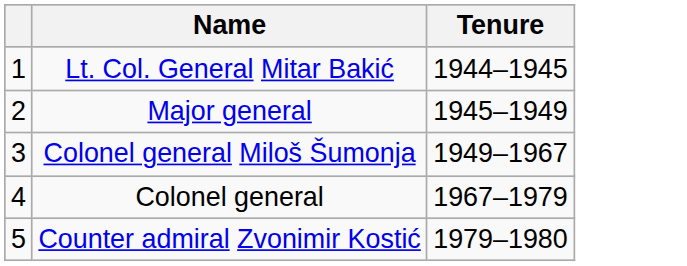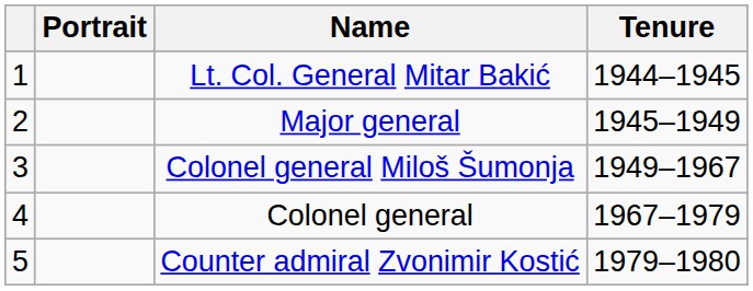 <table class="wikitable" style="text-align:center">
 <tr>
 <th></th>
+<th>Portrait</th>
 <th>Name</th>
 <th>Tenure</th>
 </tr>
 <tr>
 <td>1</td>
+<td></td>
 <td><a href='#'>Lt. Col. General</a> <a href='#'>Mitar Bakić</a></td>
 <td>1944–1945</td>
 </tr>
 <tr>
 <td>2</td>
+<td></td>
 <td><a href='#'>Major general</a> </td>
 <td>1945–1949</td>
 </tr>
 <tr>
 <td>3</td>
+<td></td>
 <td><a href='#'>Colonel general</a> <a href='#'>Miloš Šumonja</a></td>
 <td>1949–1967</td>
 </tr>
 <tr>
 <td>4</td>
+<td></td>
 <td>Colonel general </td>
 <td>1967–1979</td>
 </tr>
 <tr>
 <td>5</td>
+<td></td>
 <td><a href='#'>Counter admiral</a> <a href='#'>Zvonimir Kostić</a></td>
 <td>1979–1980</td>
 </tr>
 </table>
